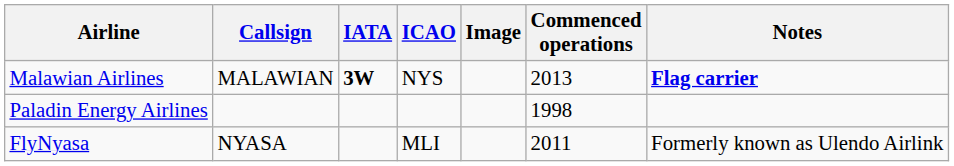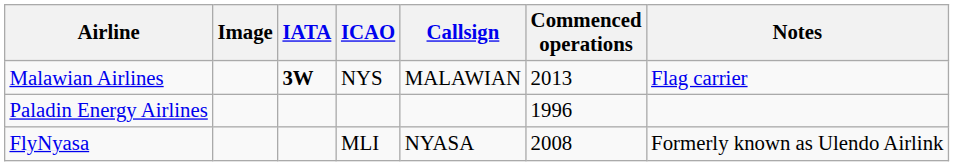 <table class="wikitable sortable">
 <tr valign="middle">
 <th>Airline</th>
-<th><a href='#'>Callsign</a></th>
+<th>Image</th>
 <th><a href='#'>IATA</a></th>
 <th><a href='#'>ICAO</a></th>
-<th>Image</th>
+<th><a href='#'>Callsign</a></th>
 <th>Commenced<br>operations</th>
 <th>Notes</th>
 </tr>
 <tr>
 <td><a href='#'>Malawian Airlines</a></td>
-<td>MALAWIAN</td>
+<td></td>
 <td><strong>3W</strong></td>
 <td>NYS</td>
-<td></td>
+<td>MALAWIAN</td>
 <td>2013</td>
-<td><strong><a href='#'>Flag carrier</a></strong></td>
+<td><a href='#'>Flag carrier</a></td>
 </tr>
 <tr>
 <td><a href='#'>Paladin Energy Airlines</a></td>
 <td></td>
 <td></td>
 <td></td>
 <td></td>
-<td>1998</td>
+<td>1996</td>
 <td></td>
 </tr>
 <tr>
 <td><a href='#'>FlyNyasa</a></td>
-<td>NYASA</td>
+<td></td>
 <td></td>
 <td>MLI</td>
-<td></td>
-<td>2011</td>
+<td>NYASA</td>
+<td>2008</td>
 <td>Formerly known as Ulendo Airlink</td>
 </tr>
 </table>
